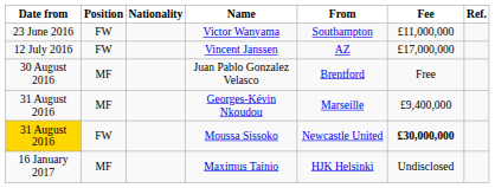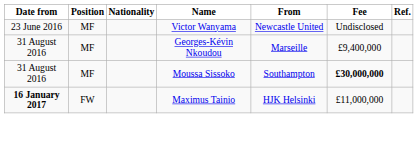 <table class="wikitable" style="text-align:center">
 <tr>
 <th style="background:#FFFFFF; color:#000000; width:100px;">Date from</th>
 <th style="background:#FFFFFF; color:#000000; width:50px;">Position</th>
 <th style="background:#FFFFFF; color:#000000; width:50px;">Nationality</th>
 <th style="background:#FFFFFF; color:#000000; width:150px;">Name</th>
 <th style="background:#FFFFFF; color:#000000; width:120px;">From</th>
 <th style="background:#FFFFFF; color:#000000; width:100px;">Fee</th>
 <th style="background:#FFFFFF; color:#000000; width:25px;">Ref.</th>
 </tr>
 <tr>
 <td>23 June 2016</td>
-<td>FW</td>
+<td>MF</td>
 <td></td>
 <td><a href='#'>Victor Wanyama</a></td>
-<td><a href='#'>Southampton</a></td>
-<td>£11,000,000</td>
-<td></td>
-</tr>
-<tr>
-<td>12 July 2016</td>
-<td>FW</td>
-<td></td>
-<td><a href='#'>Vincent Janssen</a></td>
-<td><a href='#'>AZ</a></td>
-<td>£17,000,000</td>
-<td></td>
-</tr>
-<tr>
-<td>30 August 2016</td>
-<td>MF</td>
-<td></td>
-<td>Juan Pablo Gonzalez Velasco</td>
-<td><a href='#'>Brentford</a></td>
-<td>Free</td>
+<td><a href='#'>Newcastle United</a></td>
+<td>Undisclosed</td>
 <td></td>
 </tr>
 <tr>
 <td>31 August 2016</td>
 <td>MF</td>
 <td></td>
 <td><a href='#'>Georges-Kévin Nkoudou</a></td>
 <td><a href='#'>Marseille</a></td>
 <td>£9,400,000</td>
 <td></td>
 </tr>
 <tr>
-<td style="background: gold;">31 August 2016</td>
-<td>FW</td>
+<td>31 August 2016</td>
+<td>MF</td>
 <td></td>
 <td><a href='#'>Moussa Sissoko</a></td>
-<td><a href='#'>Newcastle United</a></td>
+<td><a href='#'>Southampton</a></td>
 <td><strong>£30,000,000</strong></td>
 <td></td>
 </tr>
 <tr>
-<td>16 January 2017</td>
-<td>MF</td>
+<td><strong>16 January 2017</strong></td>
+<td>FW</td>
 <td></td>
 <td><a href='#'>Maximus Tainio</a></td>
 <td><a href='#'>HJK Helsinki</a></td>
-<td>Undisclosed</td>
+<td>£11,000,000</td>
 <td></td>
 </tr>
 </table>
